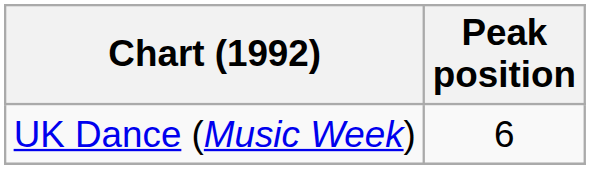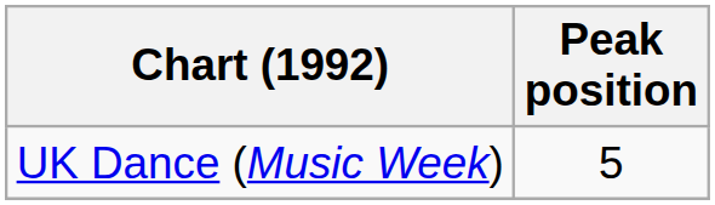 <table class="wikitable sortable">
 <tr>
 <th>Chart (1992)</th>
 <th>Peak<br>position</th>
 </tr>
 <tr>
 <td><a href='#'>UK Dance</a> (<em><a href='#'>Music Week</a></em>)</td>
-<td align="center">6</td>
+<td align="center">5</td>
 </tr>
 <tr>
 </tr>
 </table>
